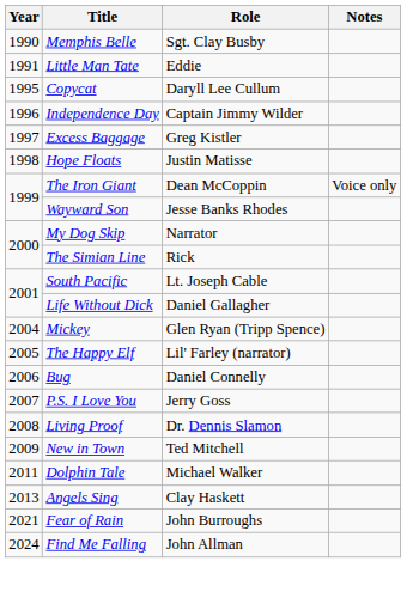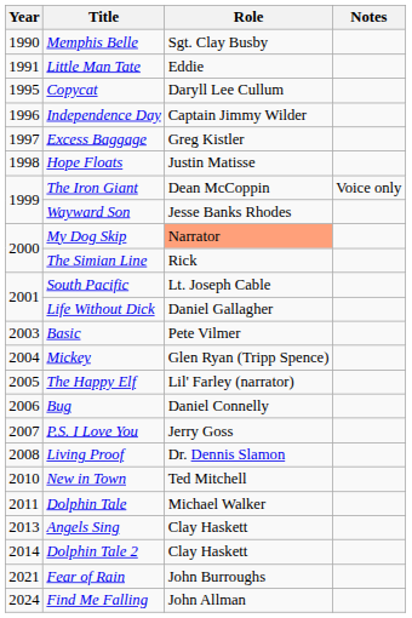 <table class="wikitable sortable">
 <tr>
 <th>Year</th>
 <th>Title</th>
 <th>Role</th>
 <th class="unsortable">Notes</th>
 </tr>
 <tr>
 <td>1990</td>
 <td><em><a href='#'>Memphis Belle</a></em></td>
 <td>Sgt. Clay Busby</td>
 <td></td>
 </tr>
 <tr>
 <td>1991</td>
 <td><em><a href='#'>Little Man Tate</a></em></td>
 <td>Eddie</td>
 <td></td>
 </tr>
 <tr>
 <td>1995</td>
 <td><em><a href='#'>Copycat</a></em></td>
 <td>Daryll Lee Cullum</td>
 <td></td>
 </tr>
 <tr>
 <td>1996</td>
 <td><em><a href='#'>Independence Day</a></em></td>
 <td>Captain Jimmy Wilder</td>
 <td></td>
 </tr>
 <tr>
 <td>1997</td>
 <td><em><a href='#'>Excess Baggage</a></em></td>
 <td>Greg Kistler</td>
 <td></td>
 </tr>
 <tr>
 <td>1998</td>
 <td><em><a href='#'>Hope Floats</a></em></td>
 <td>Justin Matisse</td>
 <td></td>
 </tr>
 <tr>
 <td rowspan="2">1999</td>
 <td><em><a href='#'>The Iron Giant</a></em></td>
 <td>Dean McCoppin</td>
 <td>Voice only</td>
 </tr>
 <tr>
 <td><em><a href='#'>Wayward Son</a></em></td>
 <td>Jesse Banks Rhodes</td>
 <td></td>
 </tr>
 <tr>
 <td rowspan="2">2000</td>
 <td><em><a href='#'>My Dog Skip</a></em></td>
-<td>Narrator</td>
+<td style="background: lightsalmon;">Narrator</td>
 <td></td>
 </tr>
 <tr>
 <td><em><a href='#'>The Simian Line</a></em></td>
 <td>Rick</td>
 <td></td>
 </tr>
 <tr>
 <td rowspan="2">2001</td>
 <td><em><a href='#'>South Pacific</a></em></td>
 <td>Lt. Joseph Cable</td>
 <td></td>
 </tr>
 <tr>
 <td><em><a href='#'>Life Without Dick</a></em></td>
 <td>Daniel Gallagher</td>
+<td></td>
+</tr>
+<tr>
+<td>2003</td>
+<td><em><a href='#'>Basic</a></em></td>
+<td>Pete Vilmer</td>
 <td></td>
 </tr>
 <tr>
 <td>2004</td>
 <td><em><a href='#'>Mickey</a></em></td>
 <td>Glen Ryan (Tripp Spence)</td>
 <td></td>
 </tr>
 <tr>
 <td>2005</td>
 <td><em><a href='#'>The Happy Elf</a></em></td>
 <td>Lil' Farley (narrator)</td>
 <td></td>
 </tr>
 <tr>
 <td>2006</td>
 <td><em><a href='#'>Bug</a></em></td>
 <td>Daniel Connelly</td>
 <td></td>
 </tr>
 <tr>
 <td>2007</td>
 <td><em><a href='#'>P.S. I Love You</a></em></td>
 <td>Jerry Goss</td>
 <td></td>
 </tr>
 <tr>
 <td>2008</td>
 <td><em><a href='#'>Living Proof</a></em></td>
 <td>Dr. <a href='#'>Dennis Slamon</a></td>
 <td></td>
 </tr>
 <tr>
-<td>2009</td>
+<td>2010</td>
 <td><em><a href='#'>New in Town</a></em></td>
 <td>Ted Mitchell</td>
 <td></td>
 </tr>
 <tr>
 <td>2011</td>
 <td><em><a href='#'>Dolphin Tale</a></em></td>
 <td>Michael Walker</td>
 <td></td>
 </tr>
 <tr>
 <td>2013</td>
 <td><em><a href='#'>Angels Sing</a></em></td>
 <td>Clay Haskett</td>
 <td></td>
 </tr>
 <tr>
+<td>2014</td>
+<td><em><a href='#'>Dolphin Tale 2</a></em></td>
+<td>Clay Haskett</td>
+<td></td>
+</tr>
+<tr>
 <td>2021</td>
 <td><em><a href='#'>Fear of Rain</a></em></td>
 <td>John Burroughs</td>
 <td></td>
 </tr>
 <tr>
 <td>2024</td>
 <td><em><a href='#'>Find Me Falling</a></em></td>
 <td>John Allman</td>
 <td></td>
 </tr>
 </table>
